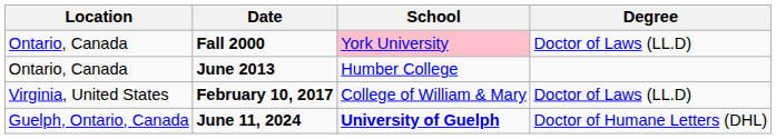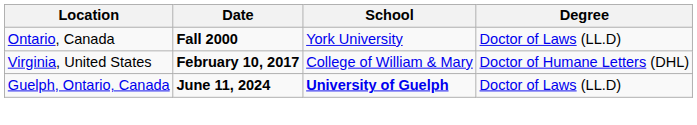 <table class="wikitable">
 <tr>
 <th>Location</th>
 <th>Date</th>
 <th>School</th>
 <th>Degree</th>
 </tr>
 <tr>
 <td><a href='#'>Ontario</a>, Canada</td>
 <td><strong>Fall 2000</strong></td>
-<td style="background: pink;"><a href='#'>York University</a></td>
+<td><a href='#'>York University</a></td>
 <td><a href='#'>Doctor of Laws</a> (LL.D)</td>
-</tr>
-<tr>
-<td>Ontario, Canada</td>
-<td><strong>June 2013</strong></td>
-<td><a href='#'>Humber College</a></td>
-<td></td>
 </tr>
 <tr>
 <td><a href='#'>Virginia</a>, United States</td>
 <td><strong>February 10, 2017</strong></td>
 <td><a href='#'>College of William & Mary</a></td>
-<td><a href='#'>Doctor of Laws</a> (LL.D)</td>
+<td><a href='#'>Doctor of Humane Letters</a> (DHL)</td>
 </tr>
 <tr>
 <td><a href='#'>Guelph, Ontario, Canada</a></td>
 <td><strong>June 11, 2024</strong></td>
 <td><strong><a href='#'>University of Guelph</a></strong></td>
-<td><a href='#'>Doctor of Humane Letters</a> (DHL)</td>
+<td><a href='#'>Doctor of Laws</a> (LL.D)</td>
 </tr>
 </table>
